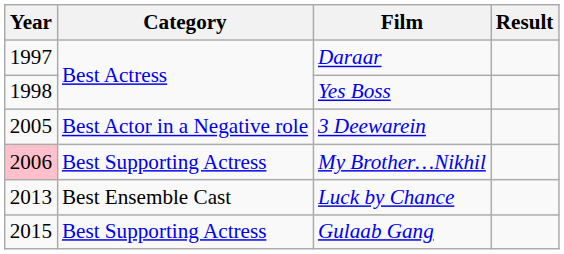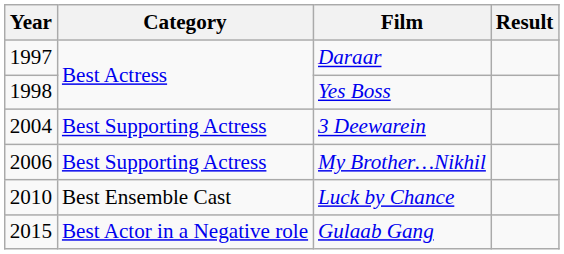 <table class="wikitable" style="font-size: 90%;">
 <tr>
 <th>Year</th>
 <th>Category</th>
 <th>Film</th>
 <th>Result</th>
 </tr>
 <tr>
 <td>1997</td>
 <td rowspan="2"><a href='#'>Best Actress</a></td>
 <td><em><a href='#'>Daraar</a></em></td>
 <td></td>
 </tr>
 <tr>
 <td>1998</td>
 <td><em><a href='#'>Yes Boss</a></em></td>
 <td></td>
 </tr>
 <tr>
-<td>2005</td>
-<td><a href='#'>Best Actor in a Negative role</a></td>
+<td>2004</td>
+<td><a href='#'>Best Supporting Actress</a></td>
 <td><em><a href='#'>3 Deewarein</a></em></td>
 <td></td>
 </tr>
 <tr>
-<td style="background: pink;">2006</td>
+<td>2006</td>
 <td><a href='#'>Best Supporting Actress</a></td>
 <td><em><a href='#'>My Brother…Nikhil</a></em></td>
 <td></td>
 </tr>
 <tr>
-<td>2013</td>
+<td>2010</td>
 <td>Best Ensemble Cast</td>
 <td><em><a href='#'>Luck by Chance</a></em></td>
 <td></td>
 </tr>
 <tr>
 <td>2015</td>
-<td><a href='#'>Best Supporting Actress</a></td>
+<td><a href='#'>Best Actor in a Negative role</a></td>
 <td><em><a href='#'>Gulaab Gang</a></em></td>
 <td></td>
 </tr>
 </table>
